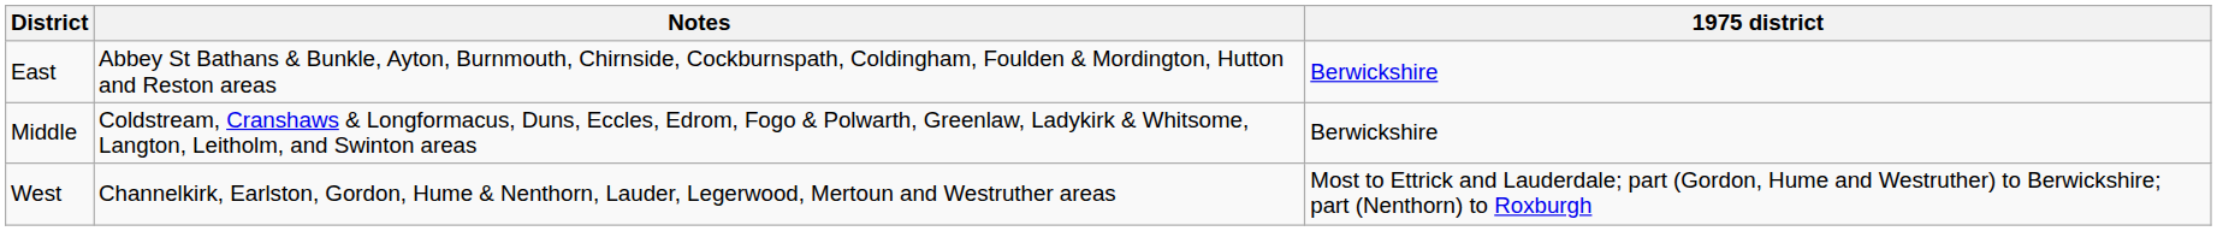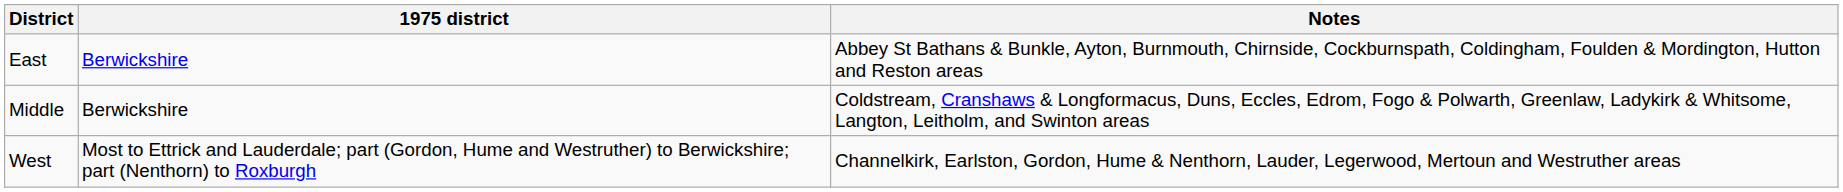 <table class="wikitable">
 <tr>
 <th>District</th>
+<th>1975 district</th>
 <th>Notes</th>
-<th>1975 district</th>
 </tr>
 <tr>
 <td>East</td>
+<td><a href='#'>Berwickshire</a></td>
 <td>Abbey St Bathans & Bunkle, Ayton, Burnmouth, Chirnside, Cockburnspath, Coldingham, Foulden & Mordington, Hutton and Reston areas</td>
-<td><a href='#'>Berwickshire</a></td>
 </tr>
 <tr>
 <td>Middle</td>
+<td>Berwickshire</td>
 <td>Coldstream, <a href='#'>Cranshaws</a> & Longformacus, Duns, Eccles, Edrom, Fogo & Polwarth, Greenlaw, Ladykirk & Whitsome, Langton, Leitholm, and Swinton areas</td>
-<td>Berwickshire</td>
 </tr>
 <tr>
 <td>West</td>
+<td>Most to Ettrick and Lauderdale; part (Gordon, Hume and Westruther) to Berwickshire; part (Nenthorn) to <a href='#'>Roxburgh</a></td>
 <td>Channelkirk, Earlston, Gordon, Hume & Nenthorn, Lauder, Legerwood, Mertoun and Westruther areas</td>
-<td>Most to Ettrick and Lauderdale; part (Gordon, Hume and Westruther) to Berwickshire; part (Nenthorn) to <a href='#'>Roxburgh</a></td>
 </tr>
 </table>
